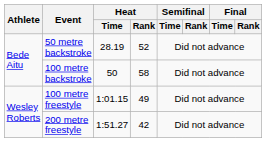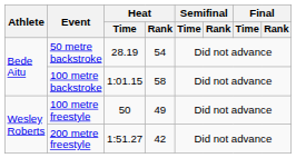 <table class="wikitable" style="text-align:center; font-size:90%; width:50%;">
 <tr>
 <th rowspan="2">Athlete</th>
 <th rowspan="2">Event</th>
 <th colspan="2">Heat</th>
 <th colspan="2">Semifinal</th>
 <th colspan="2">Final</th>
 </tr>
 <tr style="font-size:95%">
 <th>Time</th>
 <th>Rank</th>
 <th>Time</th>
 <th>Rank</th>
 <th>Time</th>
 <th>Rank</th>
 </tr>
 <tr>
 <td align=left rowspan=2><a href='#'>Bede Aitu</a></td>
 <td align=left><a href='#'>50 metre backstroke</a></td>
 <td>28.19</td>
-<td>52</td>
+<td>54</td>
 <td colspan=4>Did not advance</td>
 </tr>
 <tr>
 <td align=left><a href='#'>100 metre backstroke</a></td>
-<td>50</td>
+<td>1:01.15</td>
 <td>58</td>
 <td colspan=4>Did not advance</td>
 </tr>
 <tr>
 <td align=left rowspan=2><a href='#'>Wesley Roberts</a></td>
 <td align=left><a href='#'>100 metre freestyle</a></td>
-<td>1:01.15</td>
+<td>50</td>
 <td>49</td>
 <td colspan=4>Did not advance</td>
 </tr>
 <tr>
 <td align=left><a href='#'>200 metre freestyle</a></td>
 <td>1:51.27</td>
 <td>42</td>
 <td colspan=4>Did not advance</td>
 </tr>
 </table>
